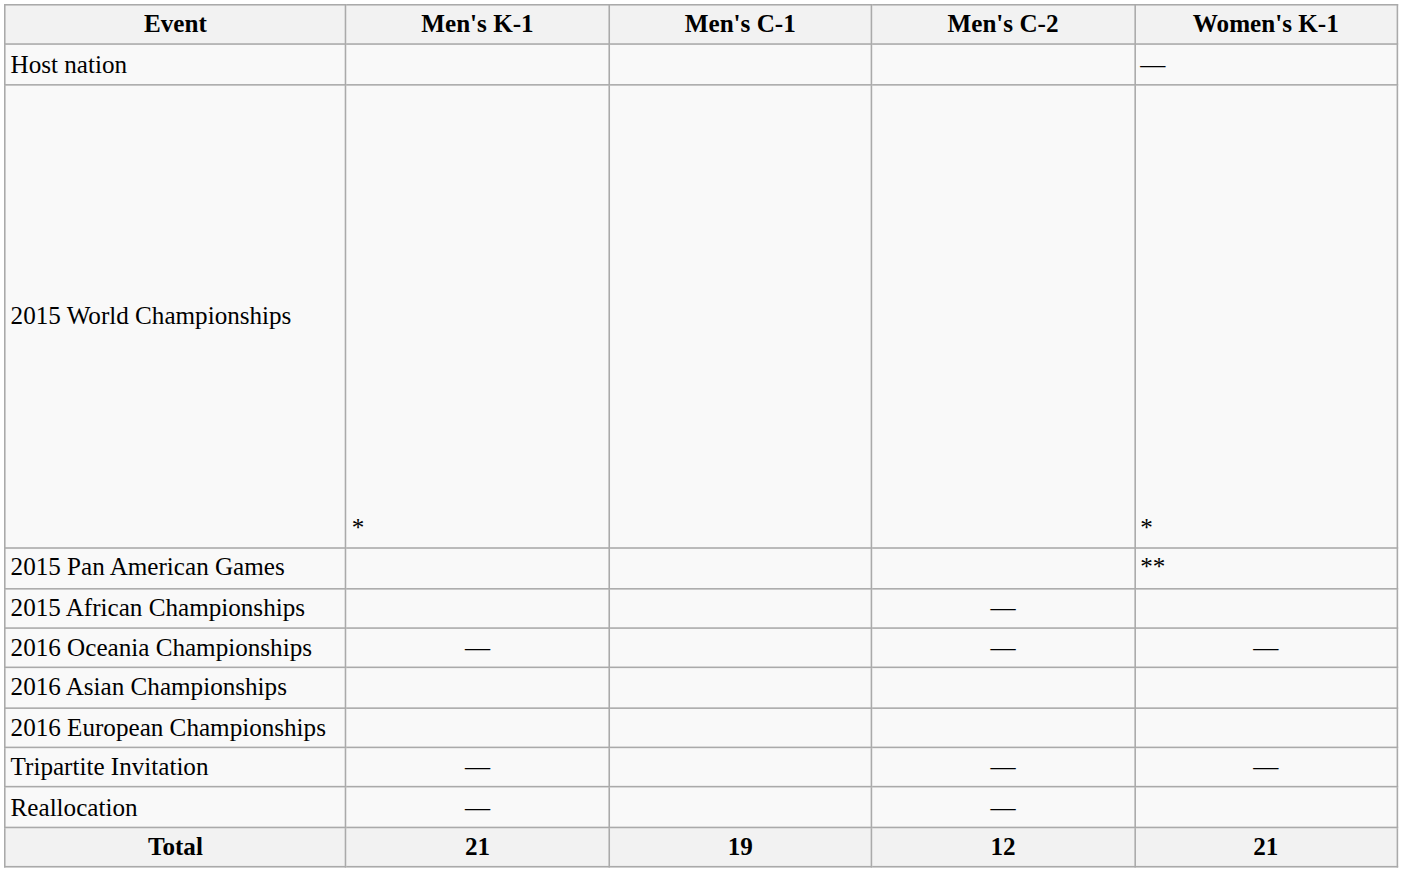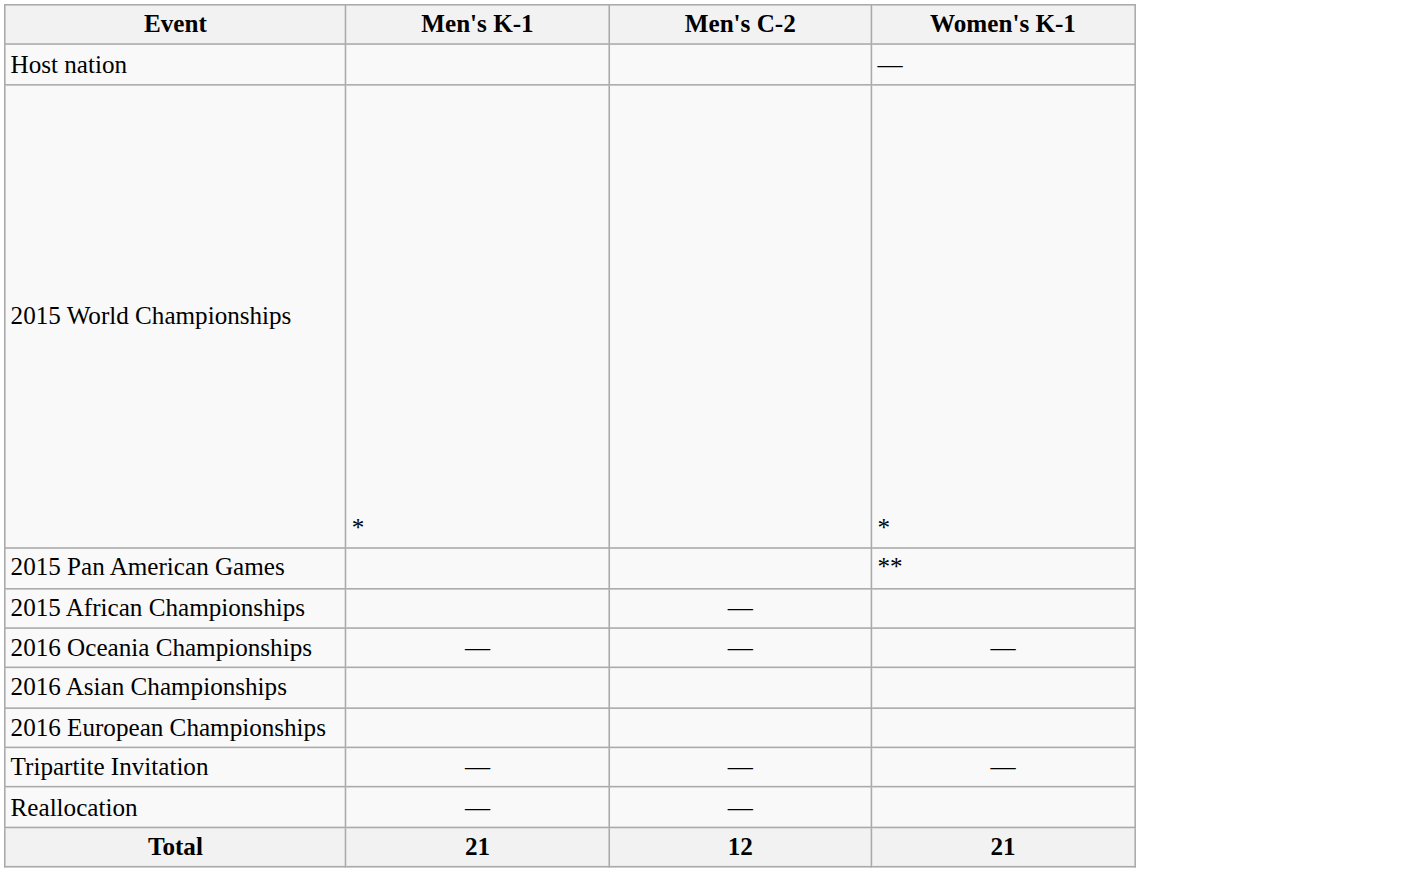 <table class="wikitable">
 <tr>
 <th width=210>Event</th>
 <th width=160>Men's K-1</th>
-<th width=160>Men's C-1</th>
 <th width=160>Men's C-2</th>
 <th width=160>Women's K-1</th>
 </tr>
 <tr>
 <td>Host nation</td>
 <td></td>
 <td></td>
-<td></td>
 <td>—</td>
 </tr>
 <tr>
 <td>2015 World Championships</td>
 <td><br><br><br><br><br><br><br><br><br><br><br><br><br><br><br>*</td>
-<td><br><br><em></em><br><br><br><br><br><br><br><em></em></td>
 <td><br><br><br><br><br><br><br></td>
 <td><br><br><br><br><br><br><br><br><br><br><br><br><br><br><br>*</td>
 </tr>
 <tr>
 <td>2015 Pan American Games</td>
 <td></td>
 <td></td>
-<td></td>
 <td><s></s>**<br></td>
 </tr>
 <tr>
 <td>2015 African Championships</td>
-<td></td>
 <td></td>
 <td align=center>—</td>
 <td></td>
 </tr>
 <tr>
 <td>2016 Oceania Championships</td>
 <td align=center>—</td>
-<td></td>
 <td align=center>—</td>
 <td align=center>—</td>
 </tr>
 <tr>
 <td>2016 Asian Championships</td>
-<td></td>
 <td></td>
 <td></td>
 <td></td>
 </tr>
 <tr>
 <td>2016 European Championships</td>
 <td><s></s><br></td>
 <td></td>
 <td></td>
-<td></td>
 </tr>
 <tr>
 <td>Tripartite Invitation</td>
 <td align=center>—</td>
-<td></td>
 <td align=center>—</td>
 <td align=center>—</td>
 </tr>
 <tr>
 <td>Reallocation</td>
 <td align=center>—</td>
-<td align=left><br></td>
 <td align=center>—</td>
 <td align=left></td>
 </tr>
 <tr>
 <th>Total</th>
 <th>21</th>
-<th>19</th>
 <th>12</th>
 <th>21</th>
 </tr>
 </table>
